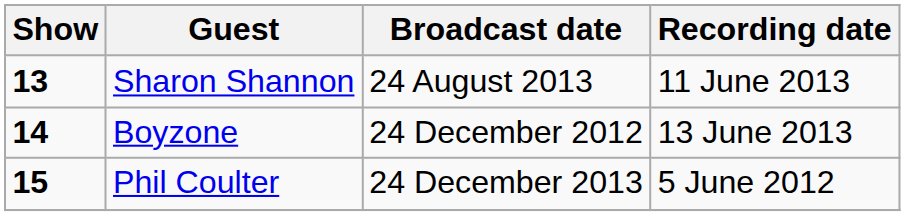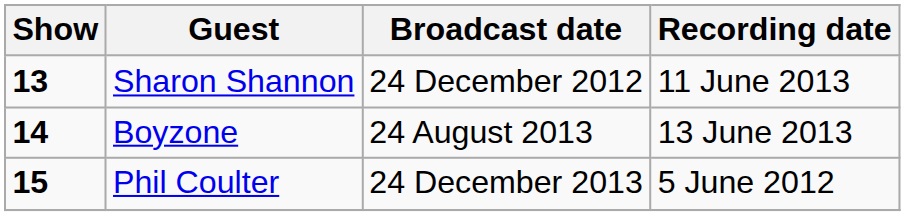 <table class="wikitable">
 <tr>
 <th>Show</th>
 <th>Guest</th>
 <th>Broadcast date</th>
 <th>Recording date</th>
 </tr>
 <tr>
 <td><strong>13</strong></td>
 <td><a href='#'>Sharon Shannon</a></td>
-<td>24 August 2013</td>
+<td>24 December 2012</td>
 <td>11 June 2013</td>
 </tr>
 <tr>
 <td><strong>14</strong></td>
 <td><a href='#'>Boyzone</a></td>
-<td>24 December 2012</td>
+<td>24 August 2013</td>
 <td>13 June 2013</td>
 </tr>
 <tr>
 <td><strong>15</strong></td>
 <td><a href='#'>Phil Coulter</a></td>
 <td>24 December 2013</td>
 <td>5 June 2012</td>
 </tr>
 <tr>
 </tr>
 </table>
